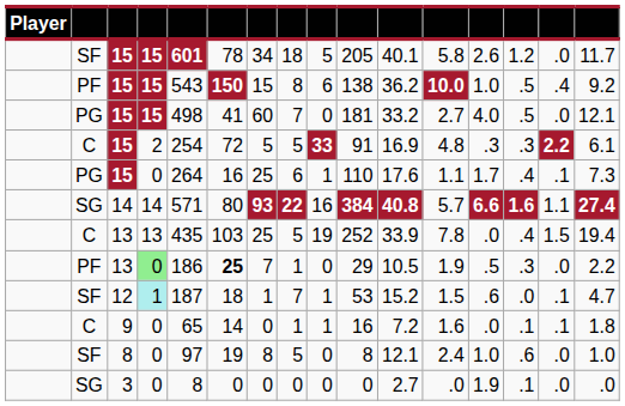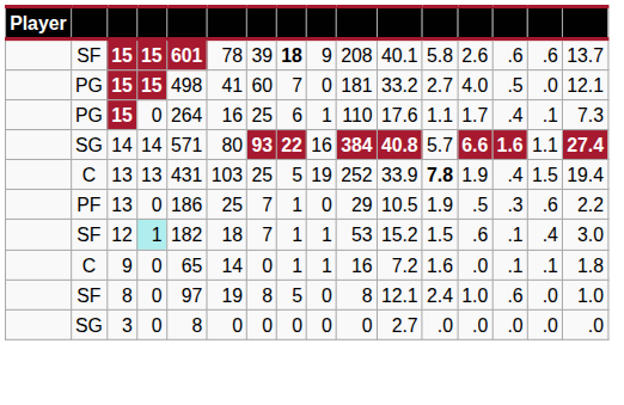 <table class="wikitable sortable" style="font-size: 95%; text-align:right;">
 <tr>
 <th style="background:#010101; color:#FFFFFF; border-top:#A6192E 3px solid; border-bottom:#A6192E 3px solid;">Player</th>
 <th style="background:#010101; color:#FFFFFF; border-top:#A6192E 3px solid; border-bottom:#A6192E 3px solid;"></th>
 <th style="background:#010101; color:#FFFFFF; border-top:#A6192E 3px solid; border-bottom:#A6192E 3px solid;"></th>
 <th style="background:#010101; color:#FFFFFF; border-top:#A6192E 3px solid; border-bottom:#A6192E 3px solid;"></th>
 <th style="background:#010101; color:#FFFFFF; border-top:#A6192E 3px solid; border-bottom:#A6192E 3px solid;"></th>
 <th style="background:#010101; color:#FFFFFF; border-top:#A6192E 3px solid; border-bottom:#A6192E 3px solid;"></th>
 <th style="background:#010101; color:#FFFFFF; border-top:#A6192E 3px solid; border-bottom:#A6192E 3px solid;"></th>
 <th style="background:#010101; color:#FFFFFF; border-top:#A6192E 3px solid; border-bottom:#A6192E 3px solid;"></th>
 <th style="background:#010101; color:#FFFFFF; border-top:#A6192E 3px solid; border-bottom:#A6192E 3px solid;"></th>
 <th style="background:#010101; color:#FFFFFF; border-top:#A6192E 3px solid; border-bottom:#A6192E 3px solid;"></th>
 <th style="background:#010101; color:#FFFFFF; border-top:#A6192E 3px solid; border-bottom:#A6192E 3px solid;"></th>
 <th style="background:#010101; color:#FFFFFF; border-top:#A6192E 3px solid; border-bottom:#A6192E 3px solid;"></th>
 <th style="background:#010101; color:#FFFFFF; border-top:#A6192E 3px solid; border-bottom:#A6192E 3px solid;"></th>
 <th style="background:#010101; color:#FFFFFF; border-top:#A6192E 3px solid; border-bottom:#A6192E 3px solid;"></th>
 <th style="background:#010101; color:#FFFFFF; border-top:#A6192E 3px solid; border-bottom:#A6192E 3px solid;"></th>
 <th style="background:#010101; color:#FFFFFF; border-top:#A6192E 3px solid; border-bottom:#A6192E 3px solid;"></th>
 </tr>
 <tr>
 <td style="text-align:left;"></td>
 <td style="text-align:center;">SF</td>
 <td style="background:#A6192E; color:#FFFFFF;"><strong>15</strong></td>
 <td style="background:#A6192E; color:#FFFFFF;"><strong>15</strong></td>
 <td style="background:#A6192E; color:#FFFFFF;"><strong>601</strong></td>
 <td>78</td>
-<td>34</td>
-<td>18</td>
-<td>5</td>
-<td>205</td>
+<td>39</td>
+<td><strong>18</strong></td>
+<td>9</td>
+<td>208</td>
 <td>40.1</td>
 <td>5.8</td>
 <td>2.6</td>
-<td>1.2</td>
-<td>.0</td>
-<td>11.7</td>
-</tr>
-<tr>
-<td style="text-align:left;"></td>
-<td style="text-align:center;">PF</td>
-<td style="background:#A6192E; color:#FFFFFF;"><strong>15</strong></td>
-<td style="background:#A6192E; color:#FFFFFF;"><strong>15</strong></td>
-<td>543</td>
-<td style="background:#A6192E; color:#FFFFFF;"><strong>150</strong></td>
-<td>15</td>
-<td>8</td>
-<td>6</td>
-<td>138</td>
-<td>36.2</td>
-<td style="background:#A6192E; color:#FFFFFF;"><strong>10.0</strong></td>
-<td>1.0</td>
-<td>.5</td>
-<td>.4</td>
-<td>9.2</td>
+<td>.6</td>
+<td>.6</td>
+<td>13.7</td>
 </tr>
 <tr>
 <td style="text-align:left;"></td>
 <td style="text-align:center;">PG</td>
 <td style="background:#A6192E; color:#FFFFFF;"><strong>15</strong></td>
 <td style="background:#A6192E; color:#FFFFFF;"><strong>15</strong></td>
 <td>498</td>
 <td>41</td>
 <td>60</td>
 <td>7</td>
 <td>0</td>
 <td>181</td>
 <td>33.2</td>
 <td>2.7</td>
 <td>4.0</td>
 <td>.5</td>
 <td>.0</td>
 <td>12.1</td>
-</tr>
-<tr>
-<td style="text-align:left;"></td>
-<td style="text-align:center;">C</td>
-<td style="background:#A6192E; color:#FFFFFF;"><strong>15</strong></td>
-<td>2</td>
-<td>254</td>
-<td>72</td>
-<td>5</td>
-<td>5</td>
-<td style="background:#A6192E; color:#FFFFFF;"><strong>33</strong></td>
-<td>91</td>
-<td>16.9</td>
-<td>4.8</td>
-<td>.3</td>
-<td>.3</td>
-<td style="background:#A6192E; color:#FFFFFF;"><strong>2.2</strong></td>
-<td>6.1</td>
 </tr>
 <tr>
 <td style="text-align:left;"></td>
 <td style="text-align:center;">PG</td>
 <td style="background:#A6192E; color:#FFFFFF;"><strong>15</strong></td>
 <td>0</td>
 <td>264</td>
 <td>16</td>
 <td>25</td>
 <td>6</td>
 <td>1</td>
 <td>110</td>
 <td>17.6</td>
 <td>1.1</td>
 <td>1.7</td>
 <td>.4</td>
 <td>.1</td>
 <td>7.3</td>
 </tr>
 <tr>
 <td style="text-align:left;"></td>
 <td style="text-align:center;">SG</td>
 <td>14</td>
 <td>14</td>
 <td>571</td>
 <td>80</td>
 <td style="background:#A6192E; color:#FFFFFF;"><strong>93</strong></td>
 <td style="background:#A6192E; color:#FFFFFF;"><strong>22</strong></td>
 <td>16</td>
 <td style="background:#A6192E; color:#FFFFFF;"><strong>384</strong></td>
 <td style="background:#A6192E; color:#FFFFFF;"><strong>40.8</strong></td>
 <td>5.7</td>
 <td style="background:#A6192E; color:#FFFFFF;"><strong>6.6</strong></td>
 <td style="background:#A6192E; color:#FFFFFF;"><strong>1.6</strong></td>
 <td>1.1</td>
 <td style="background:#A6192E; color:#FFFFFF;"><strong>27.4</strong></td>
 </tr>
 <tr>
 <td style="text-align:left;"></td>
 <td style="text-align:center;">C</td>
 <td>13</td>
 <td>13</td>
-<td>435</td>
+<td>431</td>
 <td>103</td>
 <td>25</td>
 <td>5</td>
 <td>19</td>
 <td>252</td>
 <td>33.9</td>
-<td>7.8</td>
-<td>.0</td>
+<td><strong>7.8</strong></td>
+<td>1.9</td>
 <td>.4</td>
 <td>1.5</td>
 <td>19.4</td>
 </tr>
 <tr>
 <td style="text-align:left;"></td>
 <td style="text-align:center;">PF</td>
 <td>13</td>
-<td style="background: lightgreen;">0</td>
+<td>0</td>
 <td>186</td>
-<td><strong>25</strong></td>
+<td>25</td>
 <td>7</td>
 <td>1</td>
 <td>0</td>
 <td>29</td>
 <td>10.5</td>
 <td>1.9</td>
 <td>.5</td>
 <td>.3</td>
-<td>.0</td>
+<td>.6</td>
 <td>2.2</td>
 </tr>
 <tr>
 <td style="text-align:left;"></td>
 <td style="text-align:center;">SF</td>
 <td>12</td>
 <td style="background: paleturquoise;">1</td>
-<td>187</td>
+<td>182</td>
 <td>18</td>
+<td>7</td>
 <td>1</td>
-<td>7</td>
 <td>1</td>
 <td>53</td>
 <td>15.2</td>
 <td>1.5</td>
 <td>.6</td>
-<td>.0</td>
 <td>.1</td>
-<td>4.7</td>
+<td>.4</td>
+<td>3.0</td>
 </tr>
 <tr>
 <td style="text-align:left;"></td>
 <td style="text-align:center;">C</td>
 <td>9</td>
 <td>0</td>
 <td>65</td>
 <td>14</td>
 <td>0</td>
 <td>1</td>
 <td>1</td>
 <td>16</td>
 <td>7.2</td>
 <td>1.6</td>
 <td>.0</td>
 <td>.1</td>
 <td>.1</td>
 <td>1.8</td>
 </tr>
 <tr>
 <td style="text-align:left;"></td>
 <td style="text-align:center;">SF</td>
 <td>8</td>
 <td>0</td>
 <td>97</td>
 <td>19</td>
 <td>8</td>
 <td>5</td>
 <td>0</td>
 <td>8</td>
 <td>12.1</td>
 <td>2.4</td>
 <td>1.0</td>
 <td>.6</td>
 <td>.0</td>
 <td>1.0</td>
 </tr>
 <tr>
 <td style="text-align:left;"></td>
 <td style="text-align:center;">SG</td>
 <td>3</td>
 <td>0</td>
 <td>8</td>
 <td>0</td>
 <td>0</td>
 <td>0</td>
 <td>0</td>
 <td>0</td>
 <td>2.7</td>
 <td>.0</td>
-<td>1.9</td>
-<td>.1</td>
+<td>.0</td>
+<td>.0</td>
 <td>.0</td>
 <td>.0</td>
 </tr>
 </table>
